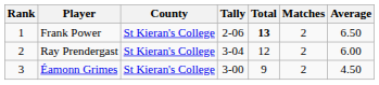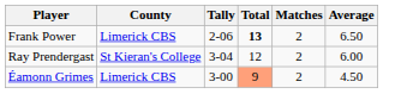 <table class="wikitable">
 <tr>
-<th>Rank</th>
 <th>Player</th>
 <th>County</th>
 <th>Tally</th>
 <th>Total</th>
 <th>Matches</th>
 <th>Average</th>
 </tr>
 <tr>
-<td rowspan=1 align=center>1</td>
 <td>Frank Power</td>
-<td><a href='#'>St Kieran's College</a></td>
+<td><a href='#'>Limerick CBS</a></td>
 <td align=center>2-06</td>
 <td align=center><strong>13</strong></td>
 <td align=center>2</td>
 <td align=center>6.50</td>
 </tr>
 <tr>
-<td rowspan=1 align=center>2</td>
 <td>Ray Prendergast</td>
 <td><a href='#'>St Kieran's College</a></td>
 <td align=center>3-04</td>
 <td align=center>12</td>
 <td align=center>2</td>
 <td align=center>6.00</td>
 </tr>
 <tr>
-<td rowspan=1 align=center>3</td>
 <td><a href='#'>Éamonn Grimes</a></td>
-<td><a href='#'>St Kieran's College</a></td>
+<td><a href='#'>Limerick CBS</a></td>
 <td align=center>3-00</td>
-<td align=center>9</td>
+<td align=center style="background: lightsalmon;">9</td>
 <td align=center>2</td>
 <td align=center>4.50</td>
 </tr>
 </table>
